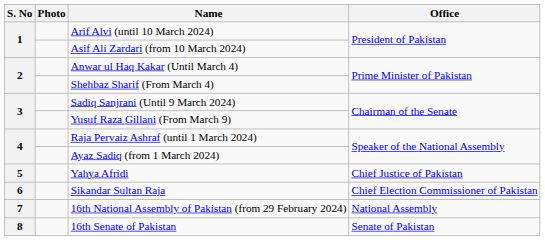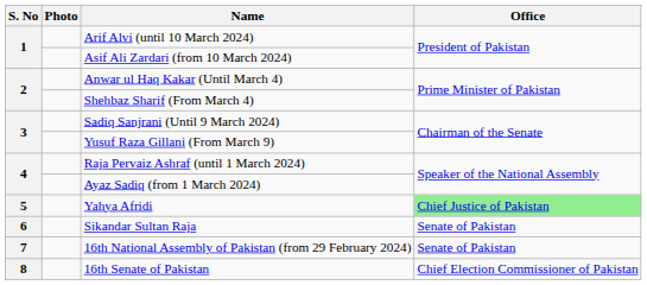 <table class="wikitable">
 <tr>
 <th>S. No</th>
 <th>Photo</th>
 <th>Name</th>
 <th>Office</th>
 </tr>
 <tr>
 <th rowspan="2"><strong>1</strong></th>
 <td></td>
 <td><a href='#'>Arif Alvi</a> (until 10 March 2024)</td>
 <td rowspan="2"><a href='#'>President of Pakistan</a></td>
 </tr>
 <tr>
 <td></td>
 <td><a href='#'>Asif Ali Zardari</a> (from 10 March 2024)</td>
 </tr>
 <tr>
 <th rowspan="2"><strong>2</strong></th>
 <td></td>
 <td><a href='#'>Anwar ul Haq Kakar</a> (Until March 4)</td>
 <td rowspan="2"><a href='#'>Prime Minister of Pakistan</a></td>
 </tr>
 <tr>
 <td></td>
 <td><a href='#'>Shehbaz Sharif</a> (From March 4)</td>
 </tr>
 <tr>
 <th rowspan="2">3</th>
 <td></td>
 <td><a href='#'>Sadiq Sanjrani</a> (Until 9 March 2024)</td>
 <td rowspan="2"><a href='#'>Chairman of the Senate</a></td>
 </tr>
 <tr>
 <td></td>
 <td><a href='#'>Yusuf Raza Gillani</a> (From March 9)</td>
 </tr>
 <tr>
 <th rowspan="2"><strong>4</strong></th>
 <td></td>
 <td><a href='#'>Raja Pervaiz Ashraf</a> (until 1 March 2024)</td>
 <td rowspan="2"><a href='#'>Speaker of the National Assembly</a></td>
 </tr>
 <tr>
 <td></td>
 <td><a href='#'>Ayaz Sadiq</a> (from 1 March 2024)</td>
 </tr>
 <tr>
 <th>5</th>
 <td></td>
 <td><a href='#'>Yahya Afridi</a></td>
-<td><a href='#'>Chief Justice of Pakistan</a></td>
+<td style="background: lightgreen;"><a href='#'>Chief Justice of Pakistan</a></td>
 </tr>
 <tr>
 <th>6</th>
 <td></td>
 <td><a href='#'>Sikandar Sultan Raja</a></td>
-<td><a href='#'>Chief Election Commissioner of Pakistan</a></td>
+<td><a href='#'>Senate of Pakistan</a></td>
 </tr>
 <tr>
 <th>7</th>
 <td></td>
 <td><a href='#'>16th National Assembly of Pakistan</a> (from 29 February 2024)</td>
-<td><a href='#'>National Assembly</a></td>
+<td><a href='#'>Senate of Pakistan</a></td>
 </tr>
 <tr>
 <th>8</th>
 <td></td>
 <td><a href='#'>16th Senate of Pakistan</a></td>
-<td><a href='#'>Senate of Pakistan</a></td>
+<td><a href='#'>Chief Election Commissioner of Pakistan</a></td>
 </tr>
 </table>
